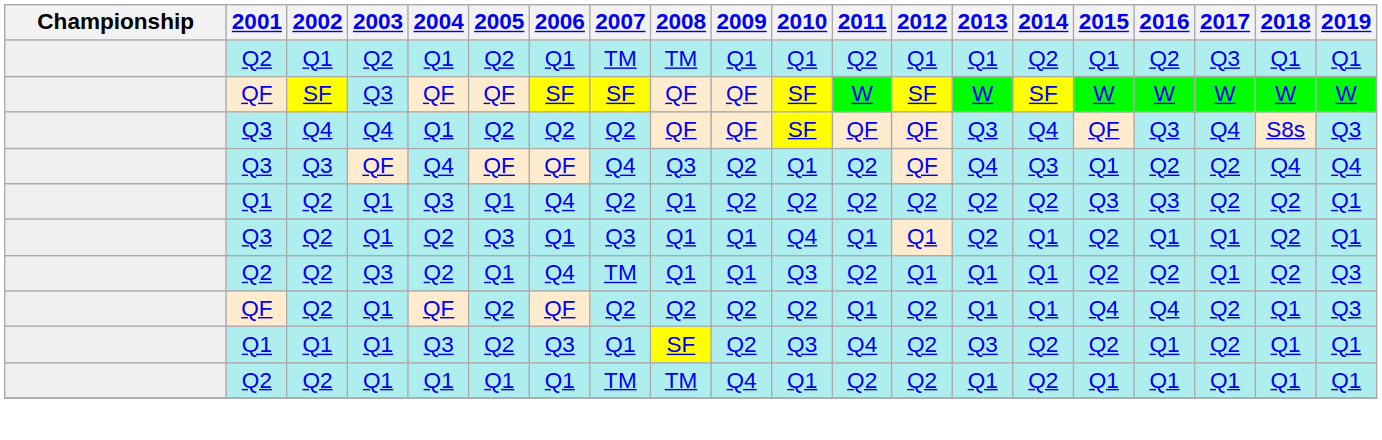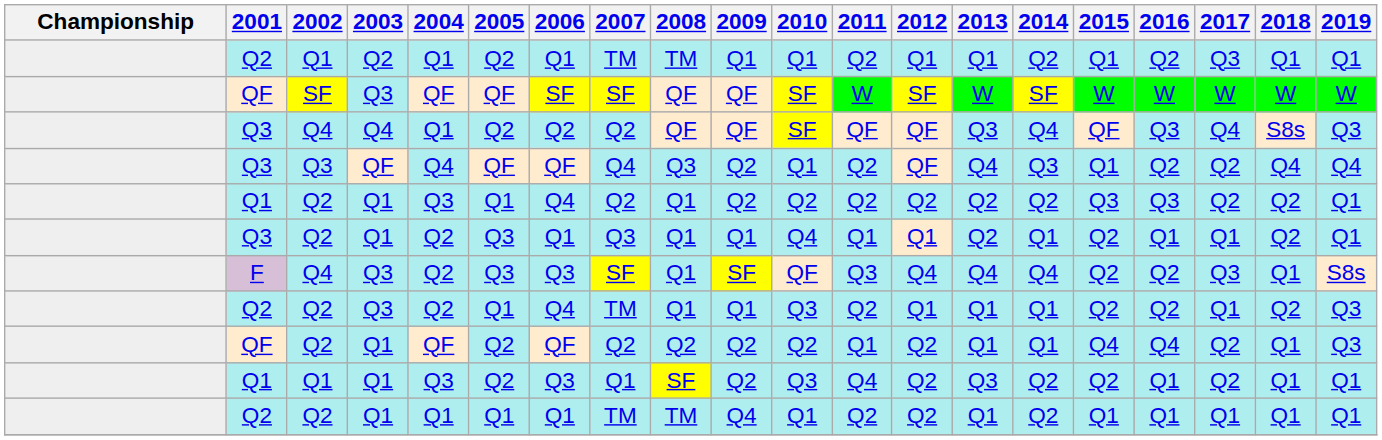 <table class="wikitable" style="text-align:center">
 <tr>
 <th width="150">Championship</th>
 <th><a href='#'>2001</a></th>
 <th><a href='#'>2002</a></th>
 <th><a href='#'>2003</a></th>
 <th><a href='#'>2004</a></th>
 <th><a href='#'>2005</a></th>
 <th><a href='#'>2006</a></th>
 <th><a href='#'>2007</a></th>
 <th><a href='#'>2008</a></th>
 <th><a href='#'>2009</a></th>
 <th><a href='#'>2010</a></th>
 <th><a href='#'>2011</a></th>
 <th><a href='#'>2012</a></th>
 <th><a href='#'>2013</a></th>
 <th><a href='#'>2014</a></th>
 <th><a href='#'>2015</a></th>
 <th><a href='#'>2016</a></th>
 <th><a href='#'>2017</a></th>
 <th><a href='#'>2018</a></th>
 <th><a href='#'>2019</a></th>
 </tr>
 <tr>
 <td style="background:#efefef; text-align:left;"></td>
 <td style="background:#afeeee;"><a href='#'>Q2</a></td>
 <td style="background:#afeeee;"><a href='#'>Q1</a></td>
 <td style="background:#afeeee;"><a href='#'>Q2</a></td>
 <td style="background:#afeeee;"><a href='#'>Q1</a></td>
 <td style="background:#afeeee;"><a href='#'>Q2</a></td>
 <td style="background:#afeeee;"><a href='#'>Q1</a></td>
 <td style="background:#afeeee;"><a href='#'>TM</a></td>
 <td style="background:#afeeee;"><a href='#'>TM</a></td>
 <td style="background:#afeeee;"><a href='#'>Q1</a></td>
 <td style="background:#afeeee;"><a href='#'>Q1</a></td>
 <td style="background:#afeeee;"><a href='#'>Q2</a></td>
 <td style="background:#afeeee;"><a href='#'>Q1</a></td>
 <td style="background:#afeeee;"><a href='#'>Q1</a></td>
 <td style="background:#afeeee;"><a href='#'>Q2</a></td>
 <td style="background:#afeeee;"><a href='#'>Q1</a></td>
 <td style="background:#afeeee;"><a href='#'>Q2</a></td>
 <td style="background:#afeeee;"><a href='#'>Q3</a></td>
 <td style="background:#afeeee;"><a href='#'>Q1</a></td>
 <td style="background:#afeeee;"><a href='#'>Q1</a></td>
 </tr>
 <tr>
 <td style="background:#efefef; text-align:left;"></td>
 <td style="background:#ffebcd;"><a href='#'>QF</a></td>
 <td bgcolor="yellow"><a href='#'>SF</a></td>
 <td style="background:#afeeee;"><a href='#'>Q3</a></td>
 <td style="background:#ffebcd;"><a href='#'>QF</a></td>
 <td style="background:#ffebcd;"><a href='#'>QF</a></td>
 <td bgcolor="yellow"><a href='#'>SF</a></td>
 <td bgcolor="yellow"><a href='#'>SF</a></td>
 <td style="background:#ffebcd;"><a href='#'>QF</a></td>
 <td style="background:#ffebcd;"><a href='#'>QF</a></td>
 <td bgcolor="yellow"><a href='#'>SF</a></td>
 <td bgcolor="lime"><a href='#'>W</a></td>
 <td bgcolor="yellow"><a href='#'>SF</a></td>
 <td bgcolor="lime"><a href='#'>W</a></td>
 <td bgcolor="yellow"><a href='#'>SF</a></td>
 <td bgcolor="lime"><a href='#'>W</a></td>
 <td bgcolor="lime"><a href='#'>W</a></td>
 <td bgcolor="lime"><a href='#'>W</a></td>
 <td bgcolor="lime"><a href='#'>W</a></td>
 <td bgcolor="lime"><a href='#'>W</a></td>
 </tr>
 <tr>
 <td style="background:#efefef; text-align:left;"></td>
 <td style="background:#afeeee;"><a href='#'>Q3</a></td>
 <td style="background:#afeeee;"><a href='#'>Q4</a></td>
 <td style="background:#afeeee;"><a href='#'>Q4</a></td>
 <td style="background:#afeeee;"><a href='#'>Q1</a></td>
 <td style="background:#afeeee;"><a href='#'>Q2</a></td>
 <td style="background:#afeeee;"><a href='#'>Q2</a></td>
 <td style="background:#afeeee;"><a href='#'>Q2</a></td>
 <td style="background:#ffebcd;"><a href='#'>QF</a></td>
 <td style="background:#ffebcd;"><a href='#'>QF</a></td>
 <td bgcolor="yellow"><a href='#'>SF</a></td>
 <td style="background:#ffebcd;"><a href='#'>QF</a></td>
 <td style="background:#ffebcd;"><a href='#'>QF</a></td>
 <td style="background:#afeeee;"><a href='#'>Q3</a></td>
 <td style="background:#afeeee;"><a href='#'>Q4</a></td>
 <td style="background:#ffebcd;"><a href='#'>QF</a></td>
 <td style="background:#afeeee;"><a href='#'>Q3</a></td>
 <td style="background:#afeeee;"><a href='#'>Q4</a></td>
 <td style="background:#ffebcd;"><a href='#'>S8s</a></td>
 <td style="background:#afeeee;"><a href='#'>Q3</a></td>
 </tr>
 <tr>
 <td style="background:#efefef; text-align:left;"></td>
 <td style="background:#afeeee;"><a href='#'>Q3</a></td>
 <td style="background:#afeeee;"><a href='#'>Q3</a></td>
 <td style="background:#ffebcd;"><a href='#'>QF</a></td>
 <td style="background:#afeeee;"><a href='#'>Q4</a></td>
 <td style="background:#ffebcd;"><a href='#'>QF</a></td>
 <td style="background:#ffebcd;"><a href='#'>QF</a></td>
 <td style="background:#afeeee;"><a href='#'>Q4</a></td>
 <td style="background:#afeeee;"><a href='#'>Q3</a></td>
 <td style="background:#afeeee;"><a href='#'>Q2</a></td>
 <td style="background:#afeeee;"><a href='#'>Q1</a></td>
 <td style="background:#afeeee;"><a href='#'>Q2</a></td>
 <td style="background:#ffebcd;"><a href='#'>QF</a></td>
 <td style="background:#afeeee;"><a href='#'>Q4</a></td>
 <td style="background:#afeeee;"><a href='#'>Q3</a></td>
 <td style="background:#afeeee;"><a href='#'>Q1</a></td>
 <td style="background:#afeeee;"><a href='#'>Q2</a></td>
 <td style="background:#afeeee;"><a href='#'>Q2</a></td>
 <td style="background:#afeeee;"><a href='#'>Q4</a></td>
 <td style="background:#afeeee;"><a href='#'>Q4</a></td>
 </tr>
 <tr>
 <td style="background:#efefef; text-align:left;"></td>
 <td style="background:#afeeee;"><a href='#'>Q1</a></td>
 <td style="background:#afeeee;"><a href='#'>Q2</a></td>
 <td style="background:#afeeee;"><a href='#'>Q1</a></td>
 <td style="background:#afeeee;"><a href='#'>Q3</a></td>
 <td style="background:#afeeee;"><a href='#'>Q1</a></td>
 <td style="background:#afeeee;"><a href='#'>Q4</a></td>
 <td style="background:#afeeee;"><a href='#'>Q2</a></td>
 <td style="background:#afeeee;"><a href='#'>Q1</a></td>
 <td style="background:#afeeee;"><a href='#'>Q2</a></td>
 <td style="background:#afeeee;"><a href='#'>Q2</a></td>
 <td style="background:#afeeee;"><a href='#'>Q2</a></td>
 <td style="background:#afeeee;"><a href='#'>Q2</a></td>
 <td style="background:#afeeee;"><a href='#'>Q2</a></td>
 <td style="background:#afeeee;"><a href='#'>Q2</a></td>
 <td style="background:#afeeee;"><a href='#'>Q3</a></td>
 <td style="background:#afeeee;"><a href='#'>Q3</a></td>
 <td style="background:#afeeee;"><a href='#'>Q2</a></td>
 <td style="background:#afeeee;"><a href='#'>Q2</a></td>
 <td style="background:#afeeee;"><a href='#'>Q1</a></td>
 </tr>
 <tr>
 <td style="background:#efefef; text-align:left;"></td>
 <td style="background:#afeeee;"><a href='#'>Q3</a></td>
 <td style="background:#afeeee;"><a href='#'>Q2</a></td>
 <td style="background:#afeeee;"><a href='#'>Q1</a></td>
 <td style="background:#afeeee;"><a href='#'>Q2</a></td>
 <td style="background:#afeeee;"><a href='#'>Q3</a></td>
 <td style="background:#afeeee;"><a href='#'>Q1</a></td>
 <td style="background:#afeeee;"><a href='#'>Q3</a></td>
 <td style="background:#afeeee;"><a href='#'>Q1</a></td>
 <td style="background:#afeeee;"><a href='#'>Q1</a></td>
 <td style="background:#afeeee;"><a href='#'>Q4</a></td>
 <td style="background:#afeeee;"><a href='#'>Q1</a></td>
 <td style="background:#ffebcd;"><a href='#'>Q1</a></td>
 <td style="background:#afeeee;"><a href='#'>Q2</a></td>
 <td style="background:#afeeee;"><a href='#'>Q1</a></td>
 <td style="background:#afeeee;"><a href='#'>Q2</a></td>
 <td style="background:#afeeee;"><a href='#'>Q1</a></td>
 <td style="background:#afeeee;"><a href='#'>Q1</a></td>
 <td style="background:#afeeee;"><a href='#'>Q2</a></td>
 <td style="background:#afeeee;"><a href='#'>Q1</a></td>
 </tr>
 <tr>
 <td style="background:#efefef; text-align:left;"></td>
+<td bgcolor="thistle"><a href='#'>F</a></td>
+<td style="background:#afeeee;"><a href='#'>Q4</a></td>
+<td style="background:#afeeee;"><a href='#'>Q3</a></td>
+<td style="background:#afeeee;"><a href='#'>Q2</a></td>
+<td style="background:#afeeee;"><a href='#'>Q3</a></td>
+<td style="background:#afeeee;"><a href='#'>Q3</a></td>
+<td bgcolor="yellow"><a href='#'>SF</a></td>
+<td style="background:#afeeee;"><a href='#'>Q1</a></td>
+<td bgcolor="yellow"><a href='#'>SF</a></td>
+<td style="background:#ffebcd;"><a href='#'>QF</a></td>
+<td style="background:#afeeee;"><a href='#'>Q3</a></td>
+<td style="background:#afeeee;"><a href='#'>Q4</a></td>
+<td style="background:#afeeee;"><a href='#'>Q4</a></td>
+<td style="background:#afeeee;"><a href='#'>Q4</a></td>
+<td style="background:#afeeee;"><a href='#'>Q2</a></td>
+<td style="background:#afeeee;"><a href='#'>Q2</a></td>
+<td style="background:#afeeee;"><a href='#'>Q3</a></td>
+<td style="background:#afeeee;"><a href='#'>Q1</a></td>
+<td style="background:#ffebcd;"><a href='#'>S8s</a></td>
+</tr>
+<tr>
+<td style="background:#efefef; text-align:left;"></td>
 <td style="background:#afeeee;"><a href='#'>Q2</a></td>
 <td style="background:#afeeee;"><a href='#'>Q2</a></td>
 <td style="background:#afeeee;"><a href='#'>Q3</a></td>
 <td style="background:#afeeee;"><a href='#'>Q2</a></td>
 <td style="background:#afeeee;"><a href='#'>Q1</a></td>
 <td style="background:#afeeee;"><a href='#'>Q4</a></td>
 <td style="background:#afeeee;"><a href='#'>TM</a></td>
 <td style="background:#afeeee;"><a href='#'>Q1</a></td>
 <td style="background:#afeeee;"><a href='#'>Q1</a></td>
 <td style="background:#afeeee;"><a href='#'>Q3</a></td>
 <td style="background:#afeeee;"><a href='#'>Q2</a></td>
 <td style="background:#afeeee;"><a href='#'>Q1</a></td>
 <td style="background:#afeeee;"><a href='#'>Q1</a></td>
 <td style="background:#afeeee;"><a href='#'>Q1</a></td>
 <td style="background:#afeeee;"><a href='#'>Q2</a></td>
 <td style="background:#afeeee;"><a href='#'>Q2</a></td>
 <td style="background:#afeeee;"><a href='#'>Q1</a></td>
 <td style="background:#afeeee;"><a href='#'>Q2</a></td>
 <td style="background:#afeeee;"><a href='#'>Q3</a></td>
 </tr>
 <tr>
 <td style="background:#efefef; text-align:left;"></td>
 <td style="background:#ffebcd;"><a href='#'>QF</a></td>
 <td style="background:#afeeee;"><a href='#'>Q2</a></td>
 <td style="background:#afeeee;"><a href='#'>Q1</a></td>
 <td style="background:#ffebcd;"><a href='#'>QF</a></td>
 <td style="background:#afeeee;"><a href='#'>Q2</a></td>
 <td style="background:#ffebcd;"><a href='#'>QF</a></td>
 <td style="background:#afeeee;"><a href='#'>Q2</a></td>
 <td style="background:#afeeee;"><a href='#'>Q2</a></td>
 <td style="background:#afeeee;"><a href='#'>Q2</a></td>
 <td style="background:#afeeee;"><a href='#'>Q2</a></td>
 <td style="background:#afeeee;"><a href='#'>Q1</a></td>
 <td style="background:#afeeee;"><a href='#'>Q2</a></td>
 <td style="background:#afeeee;"><a href='#'>Q1</a></td>
 <td style="background:#afeeee;"><a href='#'>Q1</a></td>
 <td style="background:#afeeee;"><a href='#'>Q4</a></td>
 <td style="background:#afeeee;"><a href='#'>Q4</a></td>
 <td style="background:#afeeee;"><a href='#'>Q2</a></td>
 <td style="background:#afeeee;"><a href='#'>Q1</a></td>
 <td style="background:#afeeee;"><a href='#'>Q3</a></td>
 </tr>
 <tr>
 <td style="background:#efefef; text-align:left;"></td>
 <td style="background:#afeeee;"><a href='#'>Q1</a></td>
 <td style="background:#afeeee;"><a href='#'>Q1</a></td>
 <td style="background:#afeeee;"><a href='#'>Q1</a></td>
 <td style="background:#afeeee;"><a href='#'>Q3</a></td>
 <td style="background:#afeeee;"><a href='#'>Q2</a></td>
 <td style="background:#afeeee;"><a href='#'>Q3</a></td>
 <td style="background:#afeeee;"><a href='#'>Q1</a></td>
 <td bgcolor="yellow"><a href='#'>SF</a></td>
 <td style="background:#afeeee;"><a href='#'>Q2</a></td>
 <td style="background:#afeeee;"><a href='#'>Q3</a></td>
 <td style="background:#afeeee;"><a href='#'>Q4</a></td>
 <td style="background:#afeeee;"><a href='#'>Q2</a></td>
 <td style="background:#afeeee;"><a href='#'>Q3</a></td>
 <td style="background:#afeeee;"><a href='#'>Q2</a></td>
 <td style="background:#afeeee;"><a href='#'>Q2</a></td>
 <td style="background:#afeeee;"><a href='#'>Q1</a></td>
 <td style="background:#afeeee;"><a href='#'>Q2</a></td>
 <td style="background:#afeeee;"><a href='#'>Q1</a></td>
 <td style="background:#afeeee;"><a href='#'>Q1</a></td>
 </tr>
 <tr>
 <td style="background:#efefef; text-align:left;"></td>
 <td style="background:#afeeee;"><a href='#'>Q2</a></td>
 <td style="background:#afeeee;"><a href='#'>Q2</a></td>
 <td style="background:#afeeee;"><a href='#'>Q1</a></td>
 <td style="background:#afeeee;"><a href='#'>Q1</a></td>
 <td style="background:#afeeee;"><a href='#'>Q1</a></td>
 <td style="background:#afeeee;"><a href='#'>Q1</a></td>
 <td style="background:#afeeee;"><a href='#'>TM</a></td>
 <td style="background:#afeeee;"><a href='#'>TM</a></td>
 <td style="background:#afeeee;"><a href='#'>Q4</a></td>
 <td style="background:#afeeee;"><a href='#'>Q1</a></td>
 <td style="background:#afeeee;"><a href='#'>Q2</a></td>
 <td style="background:#afeeee;"><a href='#'>Q2</a></td>
 <td style="background:#afeeee;"><a href='#'>Q1</a></td>
 <td style="background:#afeeee;"><a href='#'>Q2</a></td>
 <td style="background:#afeeee;"><a href='#'>Q1</a></td>
 <td style="background:#afeeee;"><a href='#'>Q1</a></td>
 <td style="background:#afeeee;"><a href='#'>Q1</a></td>
 <td style="background:#afeeee;"><a href='#'>Q1</a></td>
 <td style="background:#afeeee;"><a href='#'>Q1</a></td>
 </tr>
 <tr>
 </tr>
 </table>
